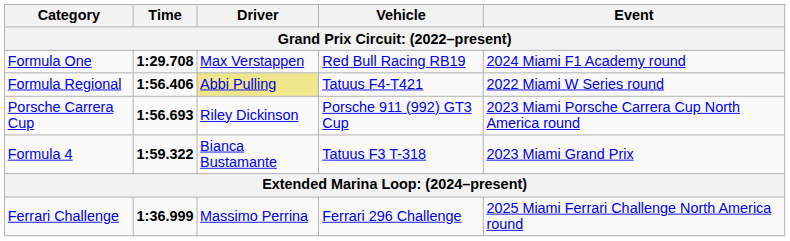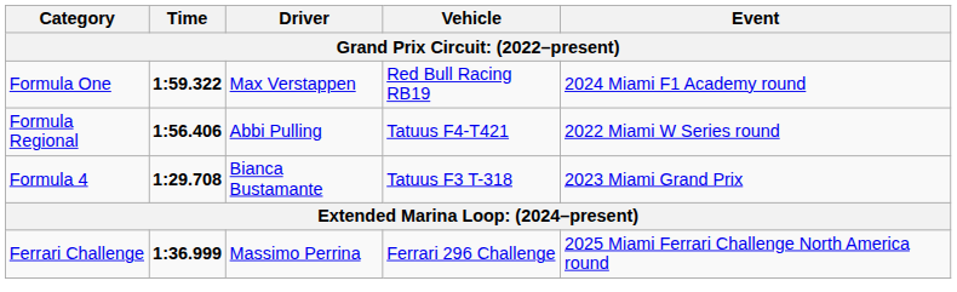 <table class=wikitable>
 <tr>
 <th>Category</th>
 <th>Time</th>
 <th>Driver</th>
 <th>Vehicle</th>
 <th>Event</th>
 </tr>
 <tr>
 <th colspan=5>Grand Prix Circuit:  (2022–present)</th>
 </tr>
 <tr>
 <td><a href='#'>Formula One</a></td>
-<td><strong>1:29.708</strong></td>
+<td><strong>1:59.322</strong></td>
 <td><a href='#'>Max Verstappen</a></td>
 <td><a href='#'>Red Bull Racing RB19</a></td>
 <td><a href='#'>2024 Miami F1 Academy round</a></td>
 </tr>
 <tr>
 <td><a href='#'>Formula Regional</a></td>
 <td><strong>1:56.406</strong></td>
-<td style="background: khaki;"><a href='#'>Abbi Pulling</a></td>
+<td><a href='#'>Abbi Pulling</a></td>
 <td><a href='#'>Tatuus F4-T421</a></td>
 <td><a href='#'>2022 Miami W Series round</a></td>
 </tr>
 <tr>
-<td><a href='#'>Porsche Carrera Cup</a></td>
-<td><strong>1:56.693</strong></td>
-<td><a href='#'>Riley Dickinson</a></td>
-<td><a href='#'>Porsche 911 (992) GT3 Cup</a></td>
-<td><a href='#'>2023 Miami Porsche Carrera Cup North America round</a></td>
-</tr>
-<tr>
 <td><a href='#'>Formula 4</a></td>
-<td><strong>1:59.322</strong></td>
+<td><strong>1:29.708</strong></td>
 <td><a href='#'>Bianca Bustamante</a></td>
 <td><a href='#'>Tatuus F3 T-318</a></td>
 <td><a href='#'>2023 Miami Grand Prix</a></td>
 </tr>
 <tr>
 <th colspan=5>Extended Marina Loop:  (2024–present)</th>
 </tr>
 <tr>
 <td><a href='#'>Ferrari Challenge</a></td>
 <td><strong>1:36.999</strong></td>
 <td><a href='#'>Massimo Perrina</a></td>
 <td><a href='#'>Ferrari 296 Challenge</a></td>
 <td><a href='#'>2025 Miami Ferrari Challenge North America round</a></td>
 </tr>
 </table>
